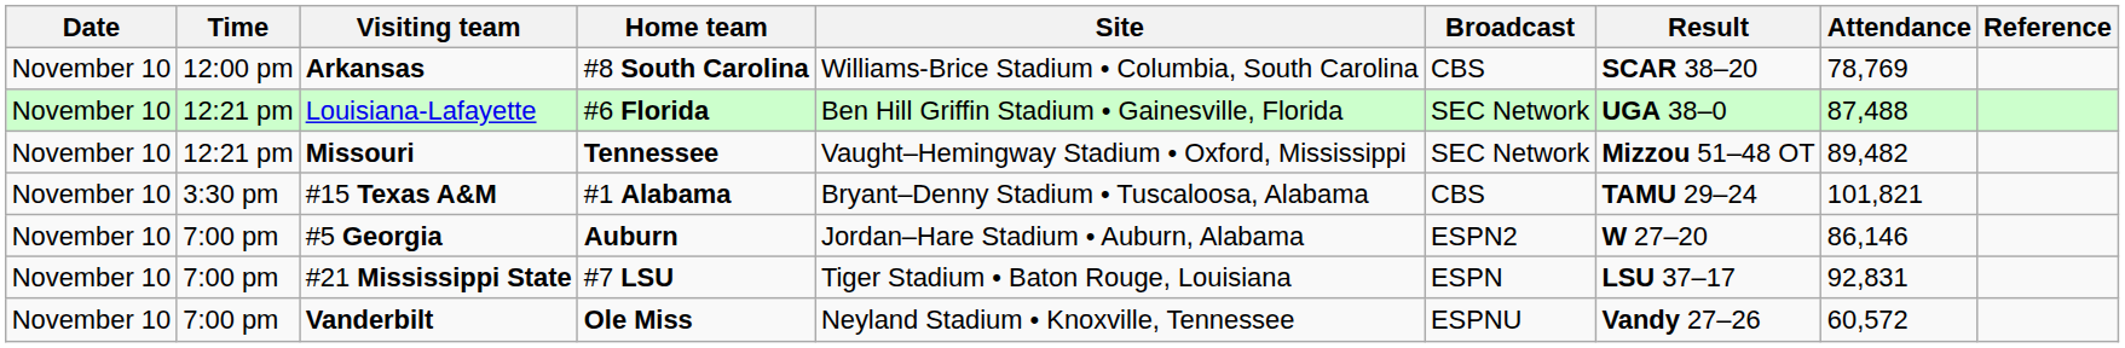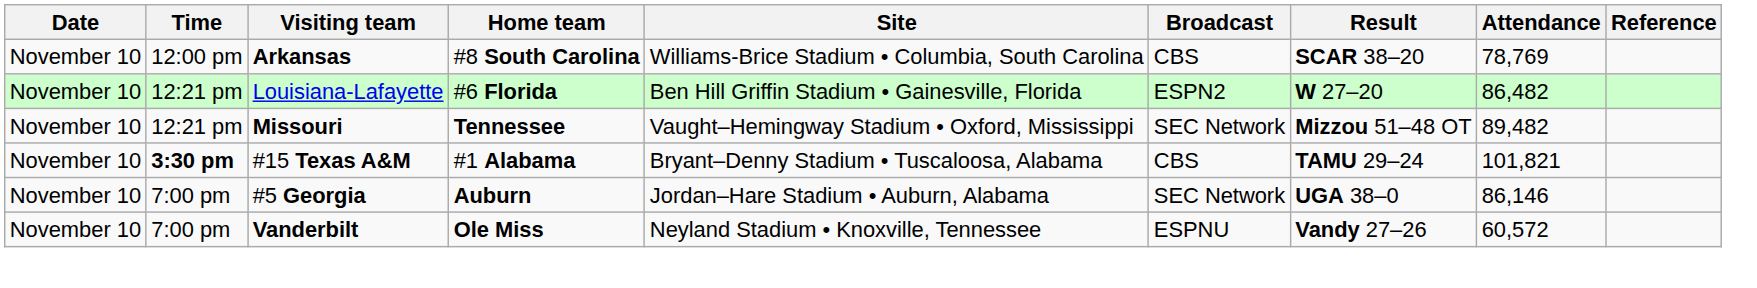 <table class="wikitable" style="font-size:95%;">
 <tr>
 <th>Date</th>
 <th>Time</th>
 <th>Visiting team</th>
 <th>Home team</th>
 <th>Site</th>
 <th>Broadcast</th>
 <th>Result</th>
 <th>Attendance</th>
 <th class="unsortable">Reference</th>
 </tr>
 <tr bgcolor=>
 <td>November 10</td>
 <td>12:00 pm</td>
 <td><strong>Arkansas</strong></td>
 <td>#8 <strong>South Carolina</strong></td>
 <td>Williams-Brice Stadium • Columbia, South Carolina</td>
 <td>CBS</td>
 <td><strong>SCAR</strong> 38–20</td>
 <td>78,769</td>
 <td align="center"></td>
 </tr>
 <tr bgcolor=ccffcc>
 <td>November 10</td>
 <td>12:21 pm</td>
 <td><a href='#'>Louisiana-Lafayette</a></td>
 <td>#6 <strong>Florida</strong></td>
 <td>Ben Hill Griffin Stadium • Gainesville, Florida</td>
-<td>SEC Network</td>
-<td><strong>UGA</strong> 38–0</td>
-<td>87,488</td>
+<td>ESPN2</td>
+<td><strong>W</strong> 27–20</td>
+<td>86,482</td>
 <td align="center"></td>
 </tr>
 <tr bgcolor=>
 <td>November 10</td>
 <td>12:21 pm</td>
 <td><strong>Missouri</strong></td>
 <td><strong>Tennessee</strong></td>
 <td>Vaught–Hemingway Stadium • Oxford, Mississippi</td>
 <td>SEC Network</td>
 <td><strong>Mizzou</strong> 51–48 OT</td>
 <td>89,482</td>
 <td align="center"></td>
 </tr>
 <tr bgcolor=>
 <td>November 10</td>
-<td>3:30 pm</td>
+<td><strong>3:30 pm</strong></td>
 <td>#15 <strong>Texas A&M</strong></td>
 <td>#1 <strong>Alabama</strong></td>
 <td>Bryant–Denny Stadium • Tuscaloosa, Alabama</td>
 <td>CBS</td>
 <td><strong>TAMU</strong> 29–24</td>
 <td>101,821</td>
 <td align="center"></td>
 </tr>
 <tr bgcolor=>
 <td>November 10</td>
 <td>7:00 pm</td>
 <td>#5 <strong>Georgia</strong></td>
 <td><strong>Auburn</strong></td>
 <td>Jordan–Hare Stadium • Auburn, Alabama</td>
-<td>ESPN2</td>
-<td><strong>W</strong> 27–20</td>
+<td>SEC Network</td>
+<td><strong>UGA</strong> 38–0</td>
 <td>86,146</td>
-<td align="center"></td>
-</tr>
-<tr bgcolor=>
-<td>November 10</td>
-<td>7:00 pm</td>
-<td>#21 <strong>Mississippi State</strong></td>
-<td>#7 <strong>LSU</strong></td>
-<td>Tiger Stadium • Baton Rouge, Louisiana</td>
-<td>ESPN</td>
-<td><strong>LSU</strong> 37–17</td>
-<td>92,831</td>
 <td align="center"></td>
 </tr>
 <tr bgcolor=>
 <td>November 10</td>
 <td>7:00 pm</td>
 <td><strong>Vanderbilt</strong></td>
 <td><strong>Ole Miss</strong></td>
 <td>Neyland Stadium • Knoxville, Tennessee</td>
 <td>ESPNU</td>
 <td><strong>Vandy</strong> 27–26</td>
 <td>60,572</td>
 <td align="center"></td>
 </tr>
 </table>
